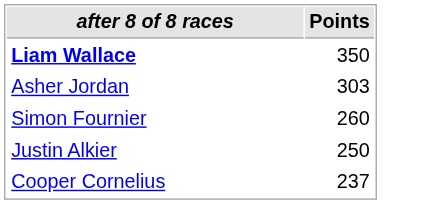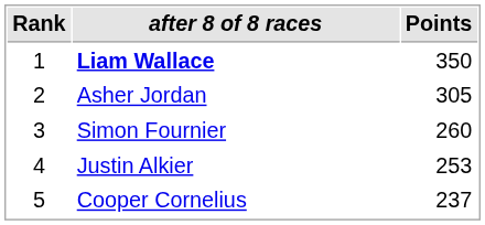 <table cellspacing="1" cellpadding="3" style="border:1px solid #aaa; font-size:86%;">
 <tr style="background:#e4e4e4;">
+<th style="border-bottom:1px solid #aaa; width:10px;">Rank</th>
 <th style="border-bottom:1px solid #aaa; width:200px; white-space:nowrap;"><em>after 8 of 8 races</em></th>
 <th style="border-bottom:1px solid #aaa; width:20px;">Points</th>
 </tr>
 <tr>
+<td style="text-align:center;">1</td>
 <td> <strong><a href='#'>Liam Wallace</a></strong></td>
 <td align="right">350</td>
 </tr>
 <tr>
+<td style="text-align:center;">2</td>
 <td> <a href='#'>Asher Jordan</a></td>
-<td align="right">303</td>
+<td align="right">305</td>
 </tr>
 <tr>
+<td style="text-align:center;">3</td>
 <td> <a href='#'>Simon Fournier</a></td>
 <td align="right">260</td>
 </tr>
 <tr>
+<td style="text-align:center;">4</td>
 <td> <a href='#'>Justin Alkier</a></td>
-<td align="right">250</td>
+<td align="right">253</td>
 </tr>
 <tr>
+<td style="text-align:center;">5</td>
 <td> <a href='#'>Cooper Cornelius</a></td>
 <td align="right">237</td>
 </tr>
 </table>
